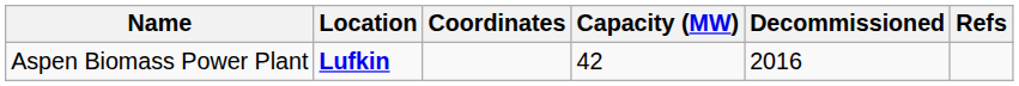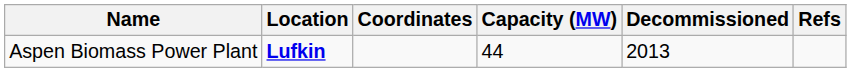 <table class="wikitable sortable">
 <tr>
 <th>Name</th>
 <th>Location</th>
 <th>Coordinates</th>
 <th>Capacity (<a href='#'>MW</a>)</th>
 <th>Decommissioned</th>
 <th>Refs</th>
 </tr>
 <tr>
 <td>Aspen Biomass Power Plant</td>
 <td><strong><a href='#'>Lufkin</a></strong></td>
 <td></td>
-<td>42</td>
-<td>2016</td>
+<td>44</td>
+<td>2013</td>
 <td></td>
 </tr>
 </table>
